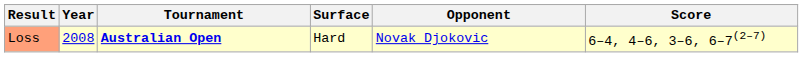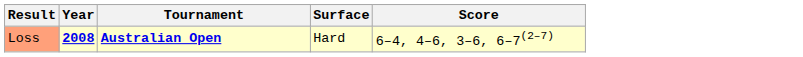 <table class="sortable wikitable">
 <tr>
 <th>Result</th>
 <th>Year</th>
 <th width=200>Tournament</th>
 <th>Surface</th>
-<th width=200>Opponent</th>
 <th width=200 class=unsortable>Score</th>
 </tr>
 <tr style="background:#ffc;">
 <td style="background:#ffa07a;">Loss</td>
-<td><a href='#'>2008</a></td>
+<td><strong><a href='#'>2008</a></strong></td>
 <td><strong><a href='#'>Australian Open</a></strong></td>
 <td>Hard</td>
-<td> <a href='#'>Novak Djokovic</a></td>
 <td>6–4, 4–6, 3–6, 6–7<sup>(2–7)</sup></td>
 </tr>
 </table>
